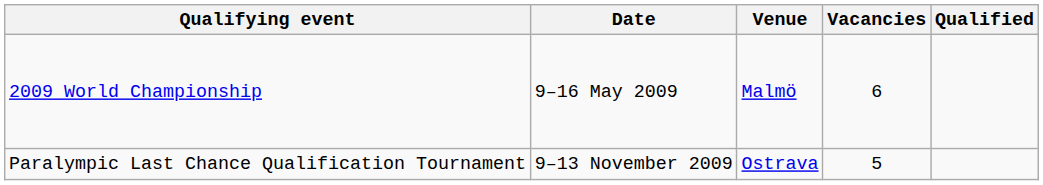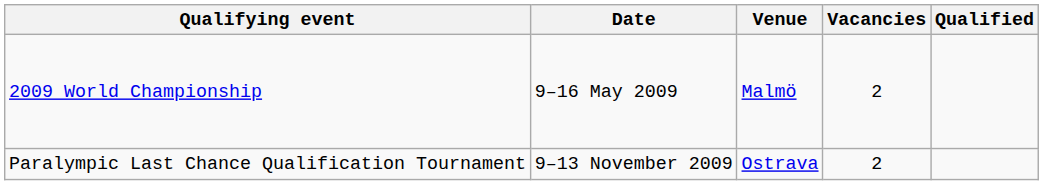 <table class="wikitable">
 <tr>
 <th>Qualifying event</th>
 <th>Date</th>
 <th>Venue</th>
 <th>Vacancies</th>
 <th>Qualified</th>
 </tr>
 <tr>
 <td><a href='#'>2009 World Championship</a></td>
 <td>9–16 May 2009</td>
 <td> <a href='#'>Malmö</a></td>
-<td align="center">6</td>
+<td align="center">2</td>
 <td><br><br><br><br><br></td>
 </tr>
 <tr>
 <td>Paralympic Last Chance Qualification Tournament</td>
 <td>9–13 November 2009</td>
 <td> <a href='#'>Ostrava</a></td>
-<td align="center">5</td>
+<td align="center">2</td>
 <td><br></td>
 </tr>
 </table>
